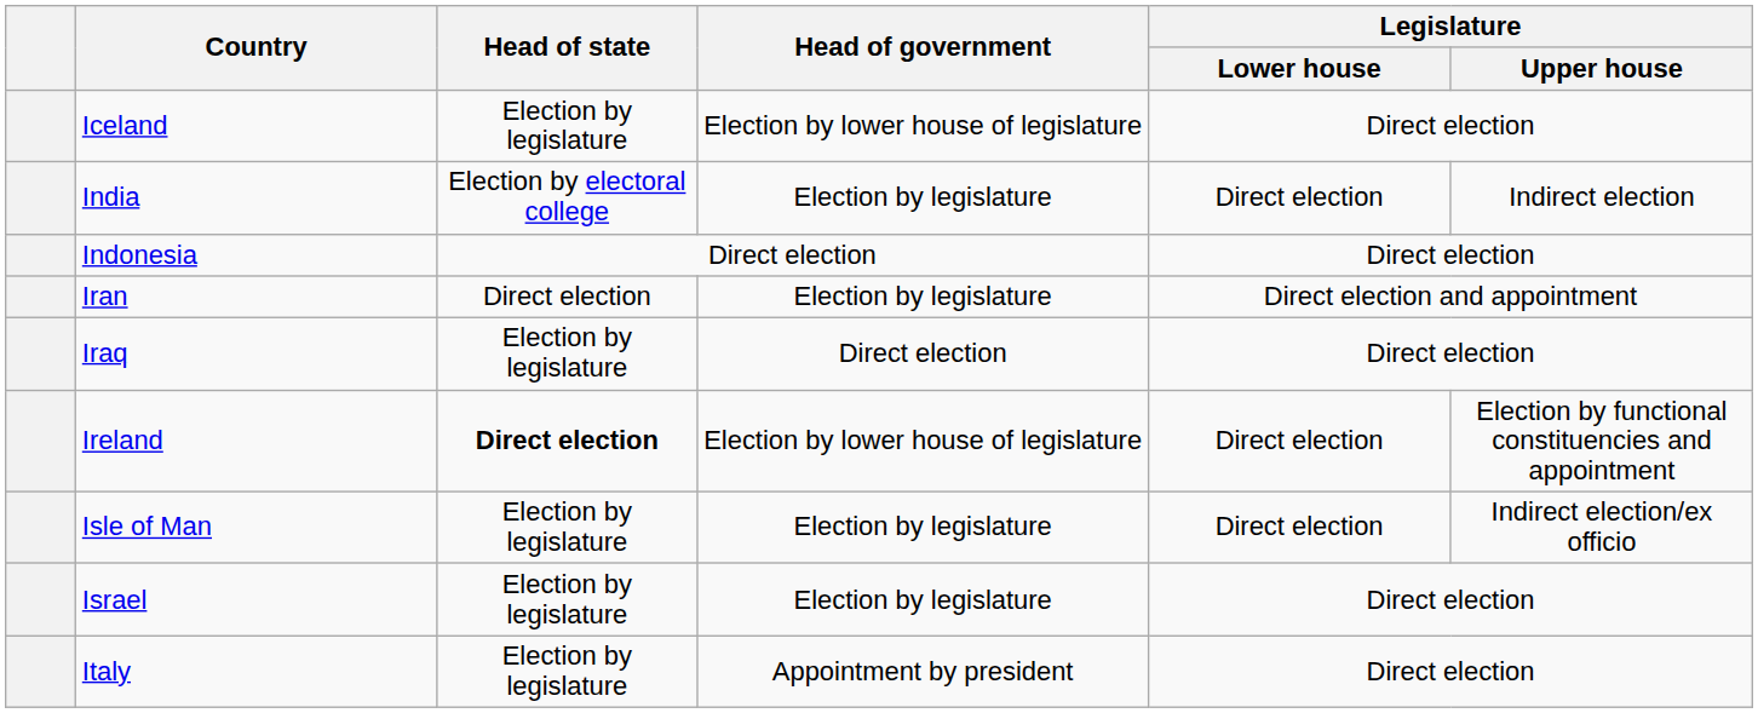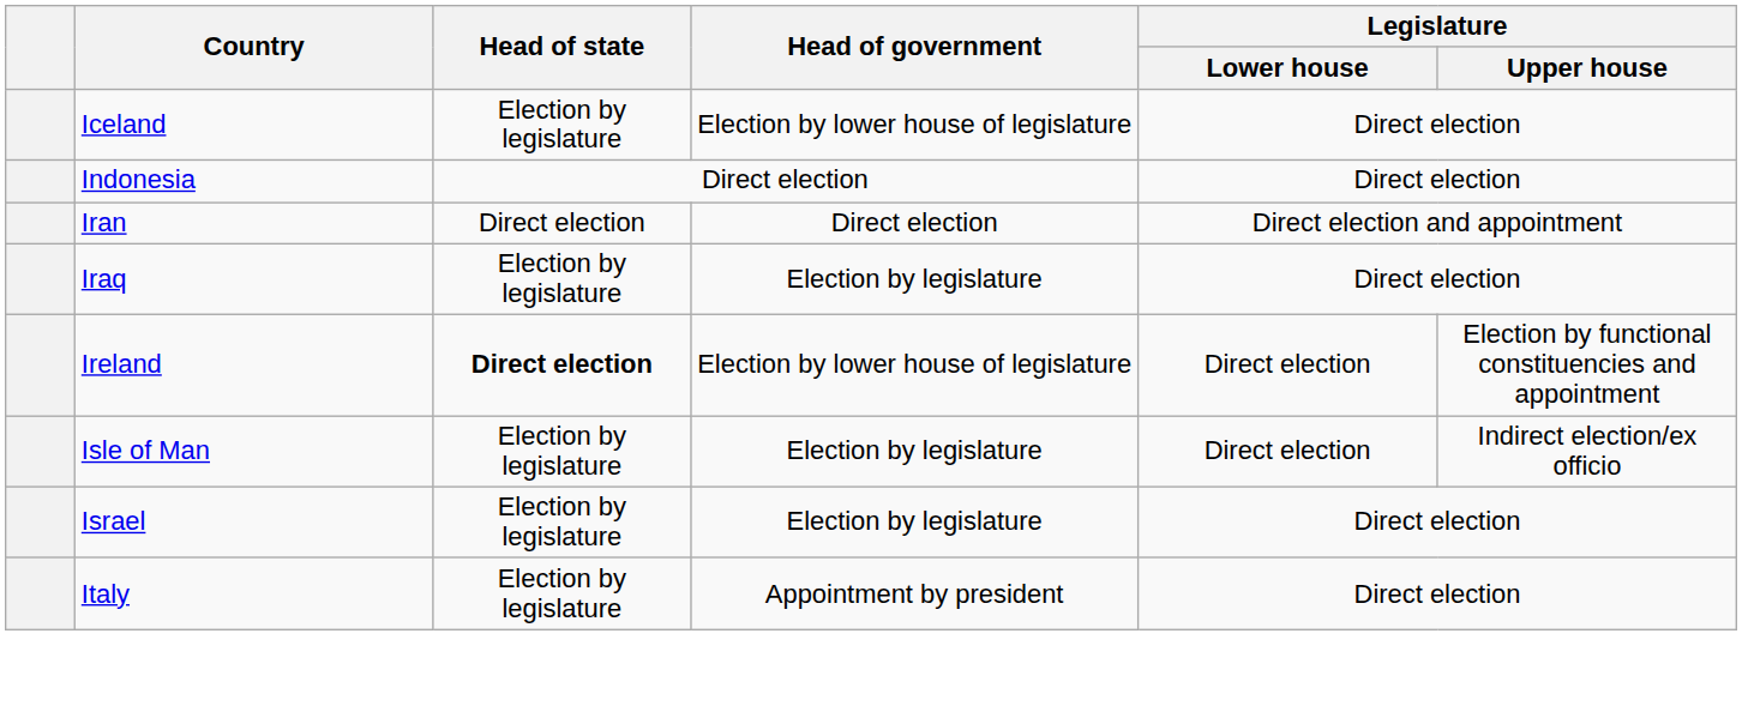 <table class="wikitable" style="text-align:center">
 <tr>
 <th width=35 rowspan=2></th>
 <th width=210 rowspan=2>Country</th>
 <th width=150 rowspan=2>Head of state</th>
 <th rowspan="2">Head of government</th>
 <th colspan=2>Legislature</th>
 </tr>
 <tr>
 <th width=175>Lower house</th>
 <th width=175>Upper house</th>
 </tr>
 <tr>
 <th></th>
 <td style="text-align:left"><a href='#'>Iceland</a></td>
 <td>Election by legislature</td>
 <td>Election by lower house of legislature</td>
 <td colspan=2>Direct election</td>
 </tr>
 <tr>
 <th></th>
-<td style="text-align:left"><a href='#'>India</a></td>
-<td>Election by <a href='#'>electoral college</a></td>
-<td>Election by legislature</td>
-<td>Direct election</td>
-<td>Indirect election</td>
-</tr>
-<tr>
-<th></th>
 <td style="text-align:left"><a href='#'>Indonesia</a></td>
 <td colspan=2>Direct election</td>
 <td colspan=2>Direct election</td>
 </tr>
 <tr>
 <th></th>
 <td style="text-align:left"><a href='#'>Iran</a></td>
 <td>Direct election</td>
-<td>Election by legislature</td>
+<td>Direct election</td>
 <td colspan=2>Direct election and appointment</td>
 </tr>
 <tr>
 <th></th>
 <td style="text-align:left"><a href='#'>Iraq</a></td>
 <td>Election by legislature</td>
-<td>Direct election</td>
+<td>Election by legislature</td>
 <td colspan=2>Direct election</td>
 </tr>
 <tr>
 <th></th>
 <td style="text-align:left"><a href='#'>Ireland</a></td>
 <td><strong>Direct election</strong></td>
 <td>Election by lower house of legislature</td>
 <td>Direct election</td>
 <td>Election by functional constituencies and appointment</td>
 </tr>
 <tr>
 <th></th>
 <td style="text-align:left"><a href='#'>Isle of Man</a></td>
 <td>Election by legislature</td>
 <td>Election by legislature</td>
 <td>Direct election</td>
 <td>Indirect election/ex officio</td>
 </tr>
 <tr>
 <th></th>
 <td style="text-align:left"><a href='#'>Israel</a></td>
 <td>Election by legislature</td>
 <td>Election by legislature</td>
 <td colspan=2>Direct election</td>
 </tr>
 <tr>
 <th></th>
 <td style="text-align:left"><a href='#'>Italy</a></td>
 <td>Election by legislature</td>
 <td>Appointment by president</td>
 <td colspan=2>Direct election</td>
 </tr>
 </table>
